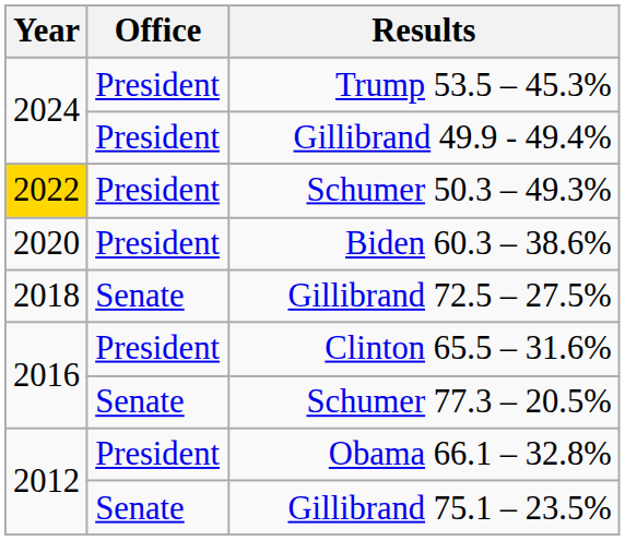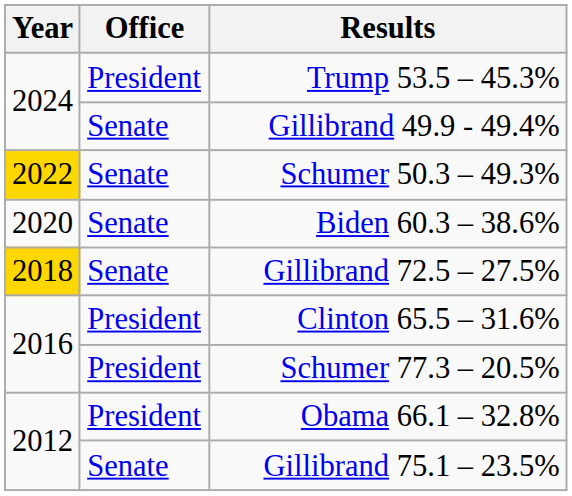 <table class=wikitable>
 <tr>
 <th width="30">Year</th>
 <th width="60">Office</th>
 <th width="180">Results</th>
 </tr>
 <tr>
 <td rowspan="2">2024</td>
 <td><a href='#'>President</a></td>
 <td align="right" ><a href='#'>Trump</a> 53.5 – 45.3%</td>
 </tr>
 <tr>
-<td><a href='#'>President</a></td>
+<td><a href='#'>Senate</a></td>
 <td align="right" ><a href='#'>Gillibrand</a> 49.9 - 49.4%</td>
 </tr>
 <tr>
 <td style="background: gold;">2022</td>
-<td><a href='#'>President</a></td>
+<td><a href='#'>Senate</a></td>
 <td align="right" ><a href='#'>Schumer</a> 50.3 – 49.3%</td>
 </tr>
 <tr>
 <td>2020</td>
-<td><a href='#'>President</a></td>
+<td><a href='#'>Senate</a></td>
 <td align="right" ><a href='#'>Biden</a> 60.3 – 38.6%</td>
 </tr>
 <tr>
-<td>2018</td>
+<td style="background: gold;">2018</td>
 <td><a href='#'>Senate</a></td>
 <td align="right" ><a href='#'>Gillibrand</a> 72.5 – 27.5%</td>
 </tr>
 <tr>
 <td rowspan="2">2016</td>
 <td><a href='#'>President</a></td>
 <td align="right" ><a href='#'>Clinton</a> 65.5 – 31.6%</td>
 </tr>
 <tr>
-<td><a href='#'>Senate</a></td>
+<td><a href='#'>President</a></td>
 <td align="right" ><a href='#'>Schumer</a> 77.3 – 20.5%</td>
 </tr>
 <tr>
 <td rowspan="2">2012</td>
 <td><a href='#'>President</a></td>
 <td align="right" ><a href='#'>Obama</a> 66.1 – 32.8%</td>
 </tr>
 <tr>
 <td><a href='#'>Senate</a></td>
 <td align="right" ><a href='#'>Gillibrand</a> 75.1 – 23.5%</td>
 </tr>
 </table>
